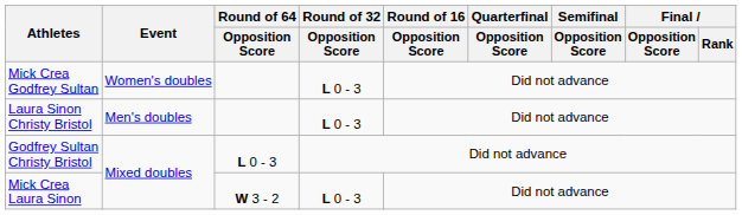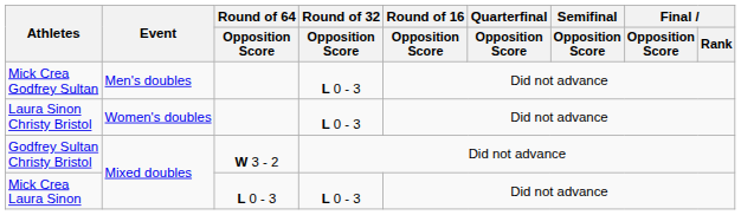 <table class=wikitable style=font-size:88%;text-align:center>
 <tr>
 <th rowspan=2>Athletes</th>
 <th rowspan=2>Event</th>
 <th>Round of 64</th>
 <th>Round of 32</th>
 <th>Round of 16</th>
 <th>Quarterfinal</th>
 <th>Semifinal</th>
 <th colspan=2>Final / </th>
 </tr>
 <tr style=font-size:95%>
 <th>Opposition<br>Score</th>
 <th>Opposition<br>Score</th>
 <th>Opposition<br>Score</th>
 <th>Opposition<br>Score</th>
 <th>Opposition<br>Score</th>
 <th>Opposition<br>Score</th>
 <th>Rank</th>
 </tr>
 <tr>
 <td align=left><a href='#'>Mick Crea</a><br><a href='#'>Godfrey Sultan</a></td>
-<td align=left><a href='#'>Women's doubles</a></td>
+<td align=left><a href='#'>Men's doubles</a></td>
 <td></td>
 <td><br><strong>L</strong> 0 - 3</td>
 <td colspan=5>Did not advance</td>
 </tr>
 <tr>
 <td align=left><a href='#'>Laura Sinon</a><br><a href='#'>Christy Bristol</a></td>
-<td align=left><a href='#'>Men's doubles</a></td>
+<td align=left><a href='#'>Women's doubles</a></td>
 <td></td>
 <td><br><strong>L</strong> 0 - 3</td>
 <td colspan=5>Did not advance</td>
 </tr>
 <tr>
 <td align=left><a href='#'>Godfrey Sultan</a><br><a href='#'>Christy Bristol</a></td>
 <td align=left rowspan=2><a href='#'>Mixed doubles</a></td>
-<td><br><strong>L</strong> 0 - 3</td>
+<td><br><strong>W</strong> 3 - 2</td>
 <td colspan=6>Did not advance</td>
 </tr>
 <tr>
 <td align=left><a href='#'>Mick Crea</a><br><a href='#'>Laura Sinon</a></td>
-<td><br><strong>W</strong> 3 - 2</td>
+<td><br><strong>L</strong> 0 - 3</td>
 <td><br><strong>L</strong> 0 - 3</td>
 <td colspan=5>Did not advance</td>
 </tr>
 </table>
